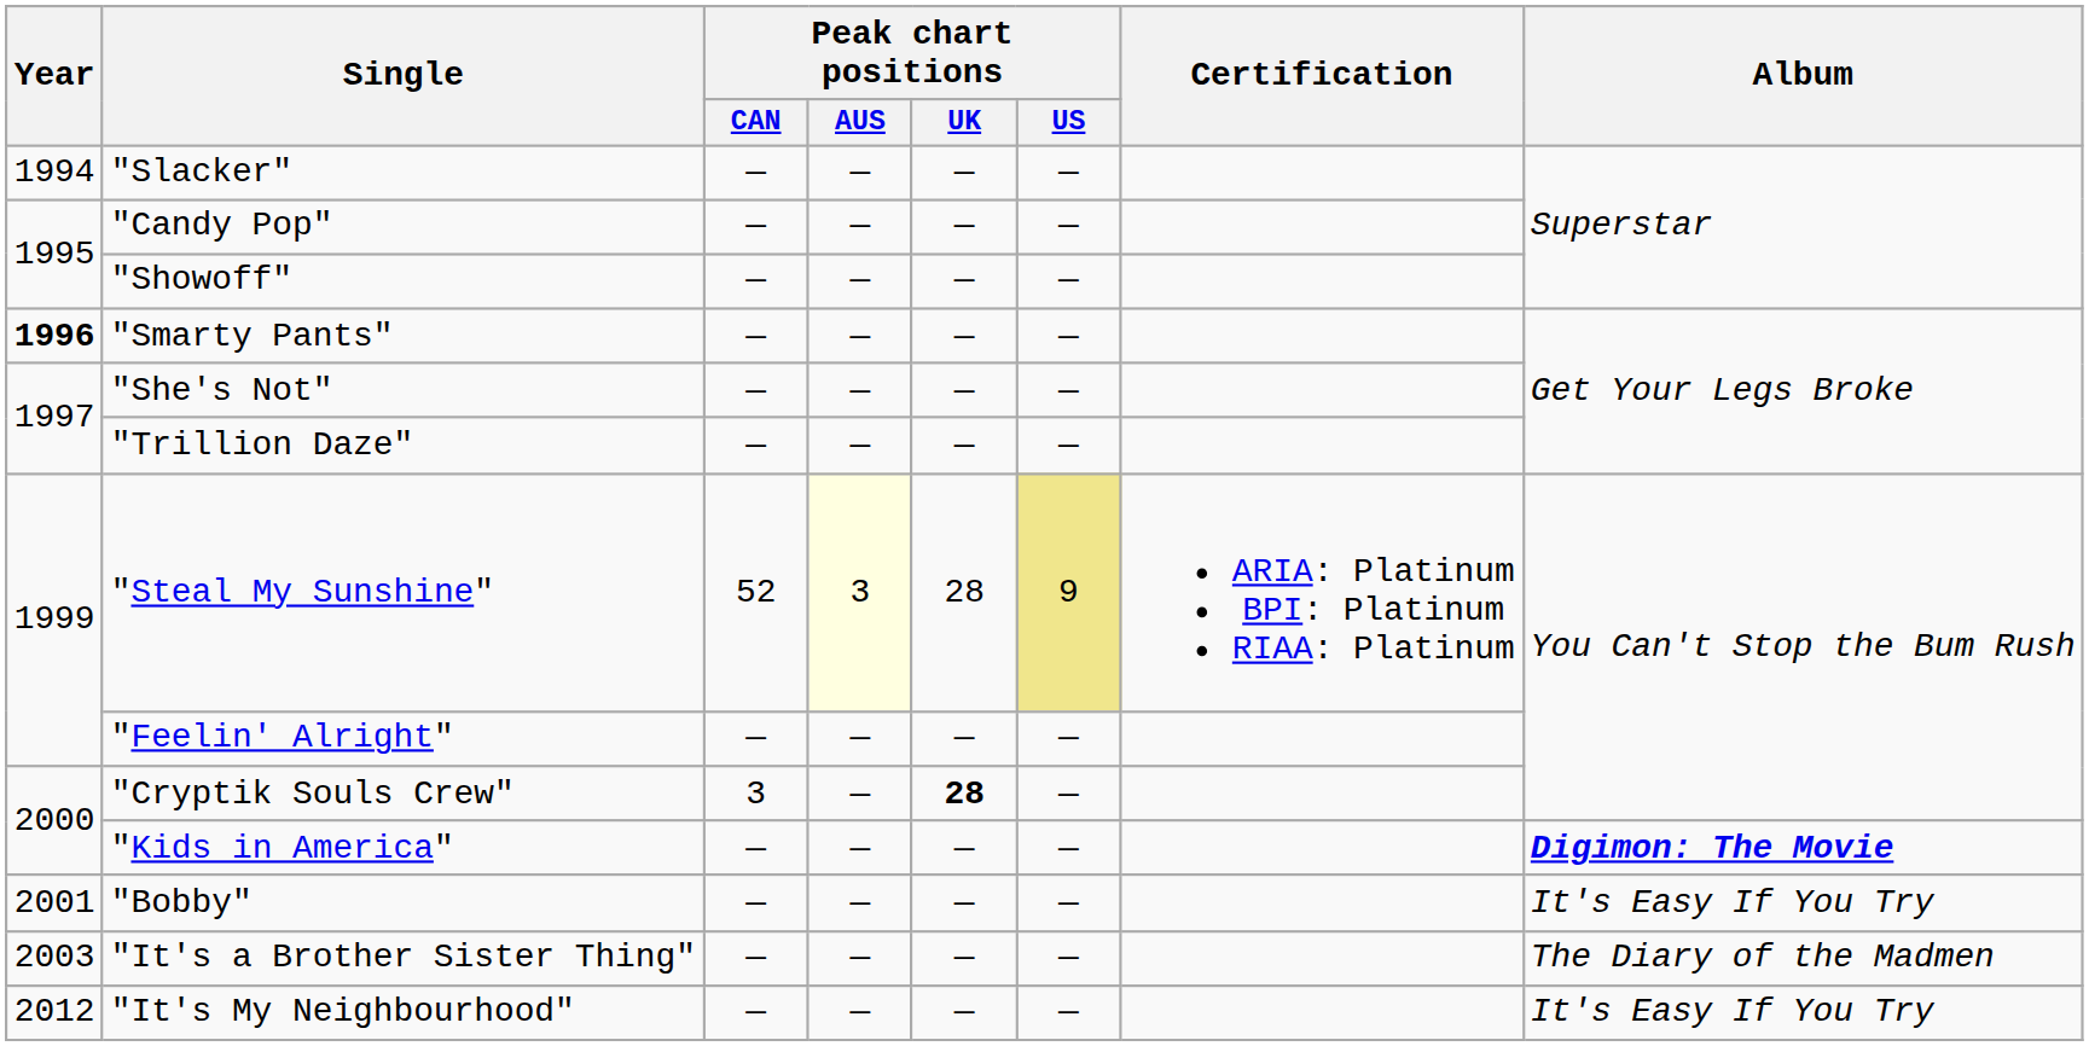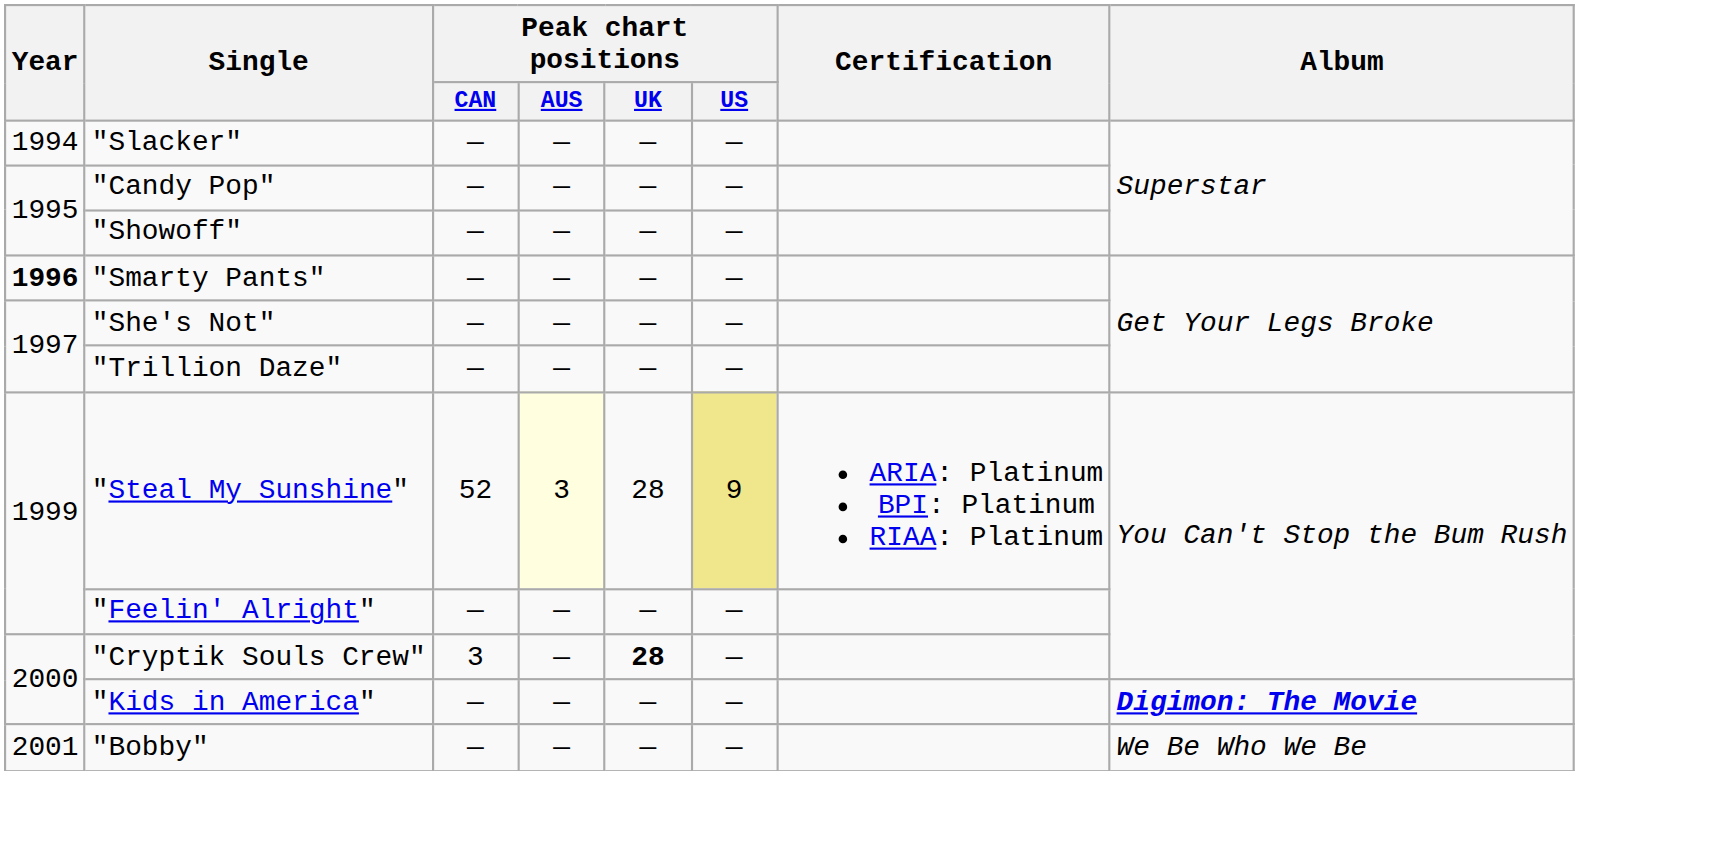 <table class="wikitable" style="text-align:center;">
 <tr>
 <th rowspan="2">Year</th>
 <th rowspan="2">Single</th>
 <th colspan="4">Peak chart positions</th>
 <th rowspan="2">Certification</th>
 <th rowspan="2">Album</th>
 </tr>
 <tr style="font-size:smaller;">
 <th style="width:35px;"><a href='#'>CAN</a><br></th>
 <th style="width:35px;"><a href='#'>AUS</a><br></th>
 <th style="width:35px;"><a href='#'>UK</a><br></th>
 <th style="width:35px;"><a href='#'>US</a><br></th>
 </tr>
 <tr>
 <td>1994</td>
 <td style="text-align:left;">"Slacker"</td>
 <td>—</td>
 <td>—</td>
 <td>—</td>
 <td>—</td>
 <td></td>
 <td style="text-align:left;" rowspan="3"><em>Superstar</em></td>
 </tr>
 <tr>
 <td rowspan="2">1995</td>
 <td style="text-align:left;">"Candy Pop"</td>
 <td>—</td>
 <td>—</td>
 <td>—</td>
 <td>—</td>
 <td></td>
 </tr>
 <tr>
 <td style="text-align:left;">"Showoff"</td>
 <td>—</td>
 <td>—</td>
 <td>—</td>
 <td>—</td>
 <td></td>
 </tr>
 <tr>
 <td><strong>1996</strong></td>
 <td style="text-align:left;">"Smarty Pants"</td>
 <td>—</td>
 <td>—</td>
 <td>—</td>
 <td>—</td>
 <td></td>
 <td style="text-align:left;" rowspan="3"><em>Get Your Legs Broke</em></td>
 </tr>
 <tr>
 <td rowspan="2">1997</td>
 <td style="text-align:left;">"She's Not"</td>
 <td>—</td>
 <td>—</td>
 <td>—</td>
 <td>—</td>
 <td></td>
 </tr>
 <tr>
 <td style="text-align:left;">"Trillion Daze"</td>
 <td>—</td>
 <td>—</td>
 <td>—</td>
 <td>—</td>
 <td></td>
 </tr>
 <tr>
 <td rowspan="2">1999</td>
 <td style="text-align:left;">"<a href='#'>Steal My Sunshine</a>"</td>
 <td>52</td>
 <td style="background: lightyellow;">3</td>
 <td>28</td>
 <td style="background: khaki;">9</td>
 <td><br><ul><li><a href='#'>ARIA</a>: Platinum</li><li><a href='#'>BPI</a>: Platinum</li><li><a href='#'>RIAA</a>: Platinum</li></ul></td>
 <td style="text-align:left;" rowspan="3"><em>You Can't Stop the Bum Rush</em></td>
 </tr>
 <tr>
 <td style="text-align:left;">"<a href='#'>Feelin' Alright</a>"</td>
 <td>—</td>
 <td>—</td>
 <td>—</td>
 <td>—</td>
 <td></td>
 </tr>
 <tr>
 <td rowspan="2">2000</td>
 <td style="text-align:left;">"Cryptik Souls Crew"</td>
 <td>3</td>
 <td>—</td>
 <td><strong>28</strong></td>
 <td>—</td>
 <td></td>
 </tr>
 <tr>
 <td style="text-align:left;">"<a href='#'>Kids in America</a>"</td>
 <td>—</td>
 <td>—</td>
 <td>—</td>
 <td>—</td>
 <td></td>
 <td style="text-align:left;"><strong><em><a href='#'>Digimon: The Movie</a></em></strong></td>
 </tr>
 <tr>
 <td>2001</td>
 <td style="text-align:left;">"Bobby"</td>
 <td>—</td>
 <td>—</td>
 <td>—</td>
 <td>—</td>
 <td></td>
-<td style="text-align:left;"><em>It's Easy If You Try</em></td>
-</tr>
-<tr>
-<td>2003</td>
-<td style="text-align:left;">"It's a Brother Sister Thing"</td>
-<td>—</td>
-<td>—</td>
-<td>—</td>
-<td>—</td>
-<td></td>
-<td style="text-align:left;"><em>The Diary of the Madmen</em></td>
-</tr>
-<tr>
-<td>2012</td>
-<td style="text-align:left;">"It's My Neighbourhood"</td>
-<td>—</td>
-<td>—</td>
-<td>—</td>
-<td>—</td>
-<td></td>
-<td style="text-align:left;"><em>It's Easy If You Try</em></td>
+<td style="text-align:left;"><em>We Be Who We Be</em></td>
 </tr>
 </table>
